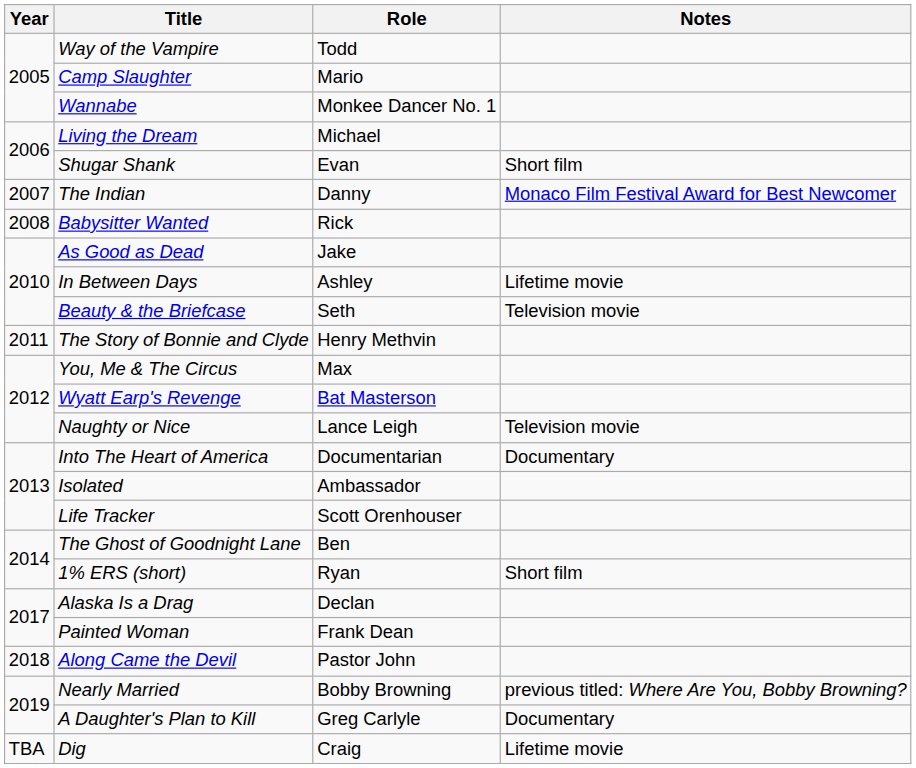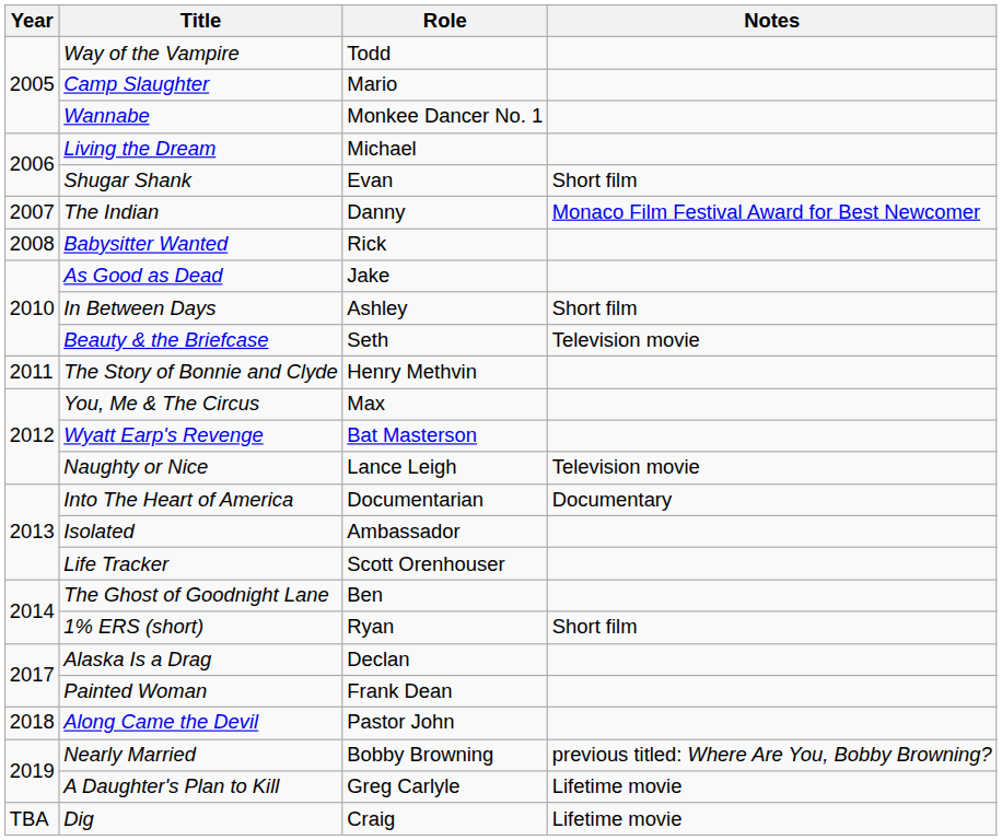 <table class="wikitable sortable">
 <tr>
 <th>Year</th>
 <th>Title</th>
 <th>Role</th>
 <th>Notes</th>
 </tr>
 <tr>
 <td rowspan="3">2005</td>
 <td><em>Way of the Vampire</em></td>
 <td>Todd</td>
 <td></td>
 </tr>
 <tr>
 <td><em><a href='#'>Camp Slaughter</a></em></td>
 <td>Mario</td>
 <td></td>
 </tr>
 <tr>
 <td><em><a href='#'>Wannabe</a></em></td>
 <td>Monkee Dancer No. 1</td>
 <td></td>
 </tr>
 <tr>
 <td rowspan="2">2006</td>
 <td><em><a href='#'>Living the Dream</a></em></td>
 <td>Michael</td>
 <td></td>
 </tr>
 <tr>
 <td><em>Shugar Shank</em></td>
 <td>Evan</td>
 <td>Short film</td>
 </tr>
 <tr>
 <td>2007</td>
 <td><em>The Indian</em></td>
 <td>Danny</td>
 <td><a href='#'>Monaco Film Festival Award for Best Newcomer</a></td>
 </tr>
 <tr>
 <td>2008</td>
 <td><em><a href='#'>Babysitter Wanted</a></em></td>
 <td>Rick</td>
 <td></td>
 </tr>
 <tr>
 <td rowspan="3">2010</td>
 <td><em><a href='#'>As Good as Dead</a></em></td>
 <td>Jake</td>
 <td></td>
 </tr>
 <tr>
 <td><em>In Between Days</em></td>
 <td>Ashley</td>
-<td>Lifetime movie</td>
+<td>Short film</td>
 </tr>
 <tr>
 <td><em><a href='#'>Beauty & the Briefcase</a></em></td>
 <td>Seth</td>
 <td>Television movie</td>
 </tr>
 <tr>
 <td>2011</td>
 <td><em>The Story of Bonnie and Clyde</em></td>
 <td>Henry Methvin</td>
 <td></td>
 </tr>
 <tr>
 <td rowspan="3">2012</td>
 <td><em>You, Me & The Circus</em></td>
 <td>Max</td>
 <td></td>
 </tr>
 <tr>
 <td><em><a href='#'>Wyatt Earp's Revenge</a></em></td>
 <td><a href='#'>Bat Masterson</a></td>
 <td></td>
 </tr>
 <tr>
 <td><em>Naughty or Nice</em></td>
 <td>Lance Leigh</td>
 <td>Television movie</td>
 </tr>
 <tr>
 <td rowspan="3">2013</td>
 <td><em>Into The Heart of America</em></td>
 <td>Documentarian</td>
 <td>Documentary</td>
 </tr>
 <tr>
 <td><em>Isolated</em></td>
 <td>Ambassador</td>
 <td></td>
 </tr>
 <tr>
 <td><em>Life Tracker</em></td>
 <td>Scott Orenhouser</td>
 <td></td>
 </tr>
 <tr>
 <td rowspan="2">2014</td>
 <td><em>The Ghost of Goodnight Lane</em></td>
 <td>Ben</td>
 <td></td>
 </tr>
 <tr>
 <td><em>1% ERS (short)</em></td>
 <td>Ryan</td>
 <td>Short film</td>
 </tr>
 <tr>
 <td rowspan="2">2017</td>
 <td><em>Alaska Is a Drag</em></td>
 <td>Declan</td>
 <td></td>
 </tr>
 <tr>
 <td><em>Painted Woman</em></td>
 <td>Frank Dean</td>
 <td></td>
 </tr>
 <tr>
 <td>2018</td>
 <td><em><a href='#'>Along Came the Devil</a></em></td>
 <td>Pastor John</td>
 <td></td>
 </tr>
 <tr>
 <td rowspan="2">2019</td>
 <td><em>Nearly Married</em></td>
 <td>Bobby Browning</td>
 <td>previous titled: <em>Where Are You, Bobby Browning?</em></td>
 </tr>
 <tr>
 <td><em>A Daughter's Plan to Kill</em></td>
 <td>Greg Carlyle</td>
-<td>Documentary</td>
+<td>Lifetime movie</td>
 </tr>
 <tr>
 <td>TBA</td>
 <td><em>Dig</em></td>
 <td>Craig</td>
 <td>Lifetime movie</td>
 </tr>
 </table>
